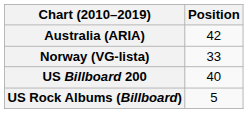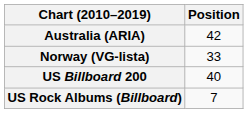 <table class="wikitable plainrowheaders" style="text-align:center">
 <tr>
 <th scope="col">Chart (2010–2019)</th>
 <th scope="col">Position</th>
 </tr>
 <tr>
 <th scope="row">Australia (ARIA)</th>
 <td>42</td>
 </tr>
 <tr>
 <th scope="row">Norway (VG-lista)</th>
 <td>33</td>
 </tr>
 <tr>
 <th scope="row">US <em>Billboard</em> 200</th>
 <td>40</td>
 </tr>
 <tr>
 <th scope="row">US Rock Albums (<em>Billboard</em>)</th>
-<td>5</td>
+<td>7</td>
 </tr>
 </table>
